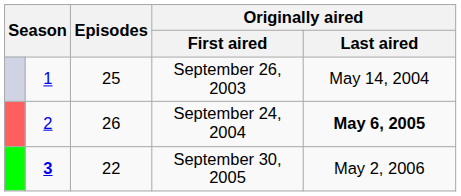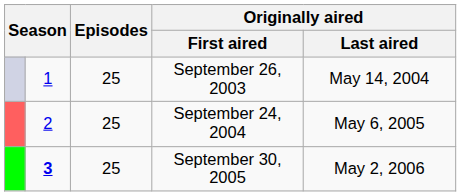 <table class="wikitable plainrowheaders" style="text-align:center;">
 <tr>
 <th colspan="2" rowspan="2">Season</th>
 <th rowspan="2">Episodes</th>
 <th colspan="2">Originally aired</th>
 </tr>
 <tr>
 <th width="140">First aired</th>
 <th width="140">Last aired</th>
 </tr>
 <tr>
 <td style="color:inherit;background:#d0d3e4"></td>
 <td><a href='#'>1</a></td>
 <td>25</td>
 <td>September 26, 2003</td>
 <td>May 14, 2004</td>
 </tr>
 <tr>
 <td style="color:inherit;background:#FF5F5F"></td>
 <td><a href='#'>2</a></td>
-<td>26</td>
+<td>25</td>
 <td>September 24, 2004</td>
-<td><strong>May 6, 2005</strong></td>
+<td>May 6, 2005</td>
 </tr>
 <tr>
 <td style="color:inherit;background:#00FF00"></td>
 <td><strong><a href='#'>3</a></strong></td>
-<td>22</td>
+<td>25</td>
 <td>September 30, 2005</td>
 <td>May 2, 2006</td>
 </tr>
 </table>
